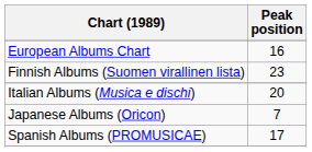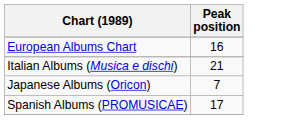 <table class="wikitable sortable">
 <tr>
 <th style="text-align:center;">Chart (1989)</th>
 <th style="text-align:center;">Peak<br>position</th>
 </tr>
 <tr>
 </tr>
 <tr>
 </tr>
 <tr>
 <td align="left"><a href='#'>European Albums Chart</a></td>
 <td style="text-align:center;">16</td>
 </tr>
 <tr>
-<td>Finnish Albums (<a href='#'>Suomen virallinen lista</a>)</td>
-<td align="center">23</td>
-</tr>
-<tr>
 </tr>
 <tr>
 <td align="left">Italian Albums (<em><a href='#'>Musica e dischi</a></em>)</td>
-<td align="center">20</td>
+<td align="center">21</td>
 </tr>
 <tr>
 <td align="left">Japanese Albums (<a href='#'>Oricon</a>)</td>
 <td style="text-align:center;">7</td>
 </tr>
 <tr>
 <td align="left">Spanish Albums (<a href='#'>PROMUSICAE</a>)</td>
 <td align="center">17</td>
 </tr>
 <tr>
 </tr>
 <tr>
 </tr>
 </table>
